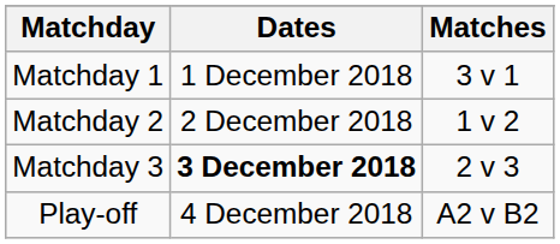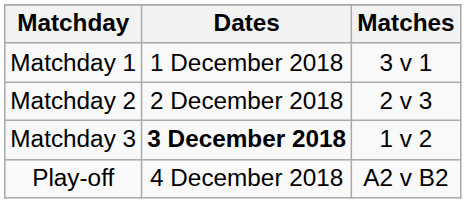 <table class="wikitable" style="text-align:center">
 <tr>
 </tr>
 <tr>
 <th>Matchday</th>
 <th>Dates</th>
 <th>Matches</th>
 </tr>
 <tr>
 <td>Matchday 1</td>
 <td>1 December 2018</td>
 <td>3 v 1</td>
 </tr>
 <tr>
 <td>Matchday 2</td>
 <td>2 December 2018</td>
-<td>1 v 2</td>
+<td>2 v 3</td>
 </tr>
 <tr>
 <td>Matchday 3</td>
 <td><strong>3 December 2018</strong></td>
-<td>2 v 3</td>
+<td>1 v 2</td>
 </tr>
 <tr>
 <td>Play-off</td>
 <td>4 December 2018</td>
 <td>A2 v B2</td>
 </tr>
 </table>
